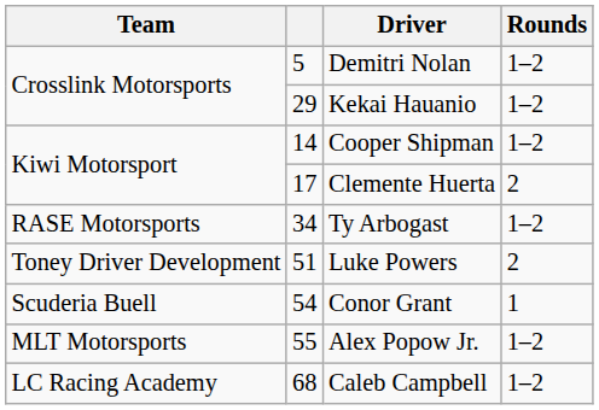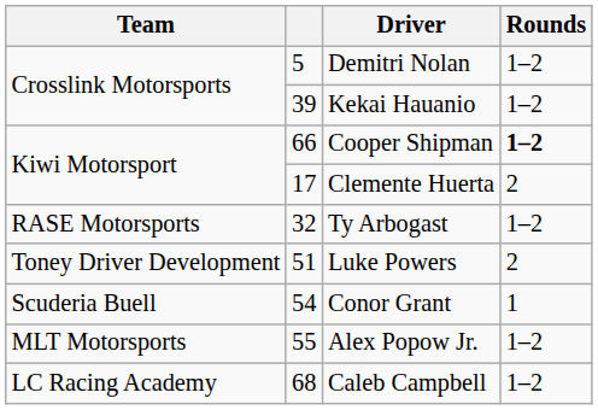 <table class="wikitable" style="font-size: 87%">
 <tr>
 <th>Team</th>
 <th></th>
 <th>Driver</th>
 <th>Rounds</th>
 </tr>
 <tr>
 <td rowspan=2> Crosslink Motorsports</td>
 <td>5</td>
 <td> Demitri Nolan</td>
 <td>1–2</td>
 </tr>
 <tr>
-<td>29</td>
+<td>39</td>
 <td> Kekai Hauanio</td>
 <td>1–2</td>
 </tr>
 <tr>
 <td rowspan=2> Kiwi Motorsport</td>
-<td>14</td>
+<td>66</td>
 <td> Cooper Shipman</td>
-<td>1–2</td>
+<td><strong>1–2</strong></td>
 </tr>
 <tr>
 <td>17</td>
 <td nowrap> Clemente Huerta</td>
 <td>2</td>
 </tr>
 <tr>
 <td> RASE Motorsports</td>
-<td>34</td>
+<td>32</td>
 <td> Ty Arbogast</td>
 <td>1–2</td>
 </tr>
 <tr>
 <td> Toney Driver Development</td>
 <td>51</td>
 <td> Luke Powers</td>
 <td>2</td>
 </tr>
 <tr>
 <td> Scuderia Buell</td>
 <td>54</td>
 <td> Conor Grant</td>
 <td>1</td>
 </tr>
 <tr>
 <td> MLT Motorsports</td>
 <td>55</td>
 <td> Alex Popow Jr.</td>
 <td>1–2</td>
 </tr>
 <tr>
 <td> LC Racing Academy</td>
 <td>68</td>
 <td> Caleb Campbell</td>
 <td>1–2</td>
 </tr>
 </table>
